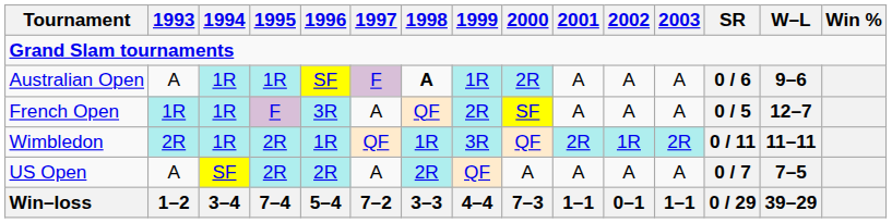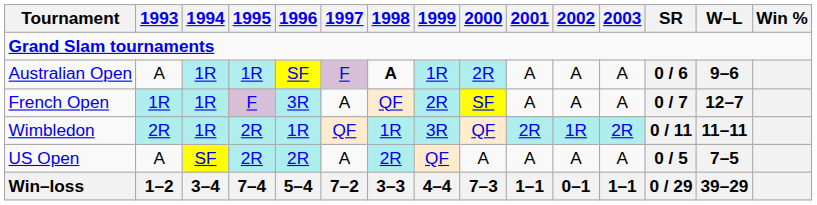 <table class=wikitable style=text-align:center;font-size:97%>
 <tr>
 <th>Tournament</th>
 <th><a href='#'>1993</a></th>
 <th><a href='#'>1994</a></th>
 <th><a href='#'>1995</a></th>
 <th><a href='#'>1996</a></th>
 <th><a href='#'>1997</a></th>
 <th><a href='#'>1998</a></th>
 <th><a href='#'>1999</a></th>
 <th><a href='#'>2000</a></th>
 <th><a href='#'>2001</a></th>
 <th><a href='#'>2002</a></th>
 <th><a href='#'>2003</a></th>
 <th>SR</th>
 <th>W–L</th>
 <th>Win %</th>
 </tr>
 <tr>
 <td colspan=23 align=left><strong><a href='#'>Grand Slam tournaments</a></strong></td>
 </tr>
 <tr>
 <td align=left><a href='#'>Australian Open</a></td>
 <td>A</td>
 <td bgcolor=afeeee><a href='#'>1R</a></td>
 <td bgcolor=afeeee><a href='#'>1R</a></td>
 <td bgcolor=yellow><a href='#'>SF</a></td>
 <td bgcolor=thistle><a href='#'>F</a></td>
 <td><strong>A</strong></td>
 <td bgcolor=afeeee><a href='#'>1R</a></td>
 <td bgcolor=afeeee><a href='#'>2R</a></td>
 <td>A</td>
 <td>A</td>
 <td>A</td>
 <th>0 / 6</th>
 <th>9–6</th>
 <th></th>
 </tr>
 <tr>
 <td align=left><a href='#'>French Open</a></td>
 <td bgcolor=afeeee><a href='#'>1R</a></td>
 <td bgcolor=afeeee><a href='#'>1R</a></td>
 <td bgcolor=thistle><a href='#'>F</a></td>
 <td bgcolor=afeeee><a href='#'>3R</a></td>
 <td>A</td>
 <td bgcolor=ffebcd><a href='#'>QF</a></td>
 <td bgcolor=afeeee><a href='#'>2R</a></td>
 <td bgcolor=yellow><a href='#'>SF</a></td>
 <td>A</td>
 <td>A</td>
 <td>A</td>
-<th>0 / 5</th>
+<th>0 / 7</th>
 <th>12–7</th>
 <th></th>
 </tr>
 <tr>
 <td align=left><a href='#'>Wimbledon</a></td>
 <td bgcolor=afeeee><a href='#'>2R</a></td>
 <td bgcolor=afeeee><a href='#'>1R</a></td>
 <td bgcolor=afeeee><a href='#'>2R</a></td>
 <td bgcolor=afeeee><a href='#'>1R</a></td>
 <td bgcolor=ffebcd><a href='#'>QF</a></td>
 <td bgcolor=afeeee><a href='#'>1R</a></td>
 <td bgcolor=afeeee><a href='#'>3R</a></td>
 <td bgcolor=ffebcd><a href='#'>QF</a></td>
 <td bgcolor=afeeee><a href='#'>2R</a></td>
 <td bgcolor=afeeee><a href='#'>1R</a></td>
 <td bgcolor=afeeee><a href='#'>2R</a></td>
 <th>0 / 11</th>
 <th>11–11</th>
 <th></th>
 </tr>
 <tr>
 <td align=left><a href='#'>US Open</a></td>
 <td>A</td>
 <td bgcolor=yellow><a href='#'>SF</a></td>
 <td bgcolor=afeeee><a href='#'>2R</a></td>
 <td bgcolor=afeeee><a href='#'>2R</a></td>
 <td>A</td>
 <td bgcolor=afeeee><a href='#'>2R</a></td>
 <td bgcolor=ffebcd><a href='#'>QF</a></td>
 <td>A</td>
 <td>A</td>
 <td>A</td>
 <td>A</td>
-<th>0 / 7</th>
+<th>0 / 5</th>
 <th>7–5</th>
 <th></th>
 </tr>
 <tr>
 <th style=text-align:left>Win–loss</th>
 <th>1–2</th>
 <th>3–4</th>
 <th>7–4</th>
 <th>5–4</th>
 <th>7–2</th>
 <th>3–3</th>
 <th>4–4</th>
 <th>7–3</th>
 <th>1–1</th>
 <th>0–1</th>
 <th>1–1</th>
 <th>0 / 29</th>
 <th>39–29</th>
 <th></th>
 </tr>
 </table>
